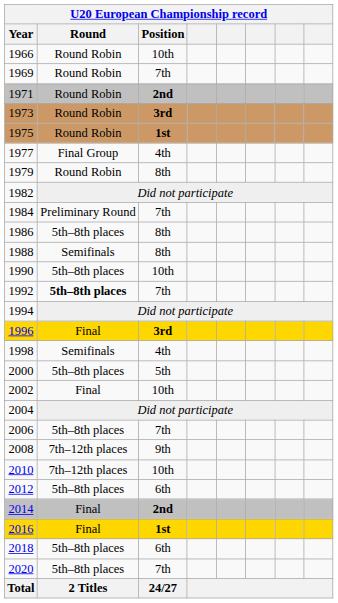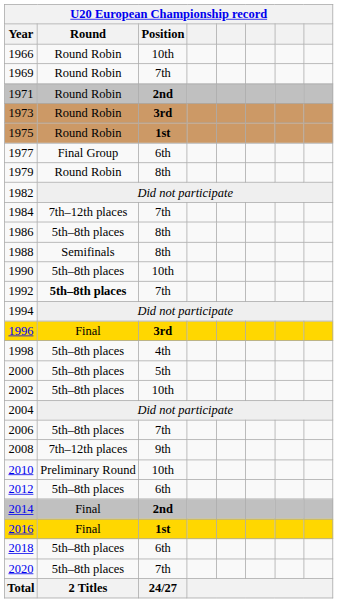 <table class="wikitable" style="text-align: center;">
 <tr>
 <th colspan=8><a href='#'>U20 European Championship record</a></th>
 </tr>
 <tr>
 <th>Year</th>
 <th>Round</th>
 <th>Position</th>
 <th width=30></th>
 <th width=30></th>
 <th width=30></th>
 <th width=30></th>
 <th width=30></th>
 </tr>
 <tr>
 <td> 1966</td>
 <td>Round Robin</td>
 <td>10th</td>
 <td></td>
 <td></td>
 <td></td>
 <td></td>
 <td></td>
 </tr>
 <tr>
 <td> 1969</td>
 <td>Round Robin</td>
 <td>7th</td>
 <td></td>
 <td></td>
 <td></td>
 <td></td>
 <td></td>
 </tr>
 <tr bgcolor=silver>
 <td> 1971</td>
 <td>Round Robin</td>
 <td><strong>2nd</strong></td>
 <td></td>
 <td></td>
 <td></td>
 <td></td>
 <td></td>
 </tr>
 <tr bgcolor=#CC9966>
 <td> 1973</td>
 <td>Round Robin</td>
 <td><strong>3rd</strong></td>
 <td></td>
 <td></td>
 <td></td>
 <td></td>
 <td></td>
 </tr>
 <tr bgcolor=#CC9966>
 <td> 1975</td>
 <td>Round Robin</td>
 <td><strong>1st</strong></td>
 <td></td>
 <td></td>
 <td></td>
 <td></td>
 <td></td>
 </tr>
 <tr>
 <td> 1977</td>
 <td>Final Group</td>
-<td>4th</td>
+<td>6th</td>
 <td></td>
 <td></td>
 <td></td>
 <td></td>
 <td></td>
 </tr>
 <tr>
 <td> 1979</td>
 <td>Round Robin</td>
 <td>8th</td>
 <td></td>
 <td></td>
 <td></td>
 <td></td>
 <td></td>
 </tr>
 <tr>
 <td> 1982</td>
 <td colspan=7 bgcolor=#EFEFEF><em>Did not participate</em></td>
 </tr>
 <tr>
 <td> 1984</td>
-<td>Preliminary Round</td>
+<td>7th–12th places</td>
 <td>7th</td>
 <td></td>
 <td></td>
 <td></td>
 <td></td>
 <td></td>
 </tr>
 <tr>
 <td> 1986</td>
 <td>5th–8th places</td>
 <td>8th</td>
 <td></td>
 <td></td>
 <td></td>
 <td></td>
 <td></td>
 </tr>
 <tr>
 <td> 1988</td>
 <td>Semifinals</td>
 <td>8th</td>
 <td></td>
 <td></td>
 <td></td>
 <td></td>
 <td></td>
 </tr>
 <tr>
 <td> 1990</td>
 <td>5th–8th places</td>
 <td>10th</td>
 <td></td>
 <td></td>
 <td></td>
 <td></td>
 <td></td>
 </tr>
 <tr>
 <td> 1992</td>
 <td><strong>5th–8th places</strong></td>
 <td>7th</td>
 <td></td>
 <td></td>
 <td></td>
 <td></td>
 <td></td>
 </tr>
 <tr>
 <td> 1994</td>
 <td colspan=7 bgcolor=#EFEFEF><em>Did not participate</em></td>
 </tr>
 <tr bgcolor=gold>
 <td> <a href='#'>1996</a></td>
 <td>Final</td>
 <td><strong>3rd</strong></td>
 <td></td>
 <td></td>
 <td></td>
 <td></td>
 <td></td>
 </tr>
 <tr>
 <td> 1998</td>
-<td>Semifinals</td>
+<td>5th–8th places</td>
 <td>4th</td>
 <td></td>
 <td></td>
 <td></td>
 <td></td>
 <td></td>
 </tr>
 <tr>
 <td> 2000</td>
 <td>5th–8th places</td>
 <td>5th</td>
 <td></td>
 <td></td>
 <td></td>
 <td></td>
 <td></td>
 </tr>
 <tr>
 <td> 2002</td>
-<td>Final</td>
+<td>5th–8th places</td>
 <td>10th</td>
 <td></td>
 <td></td>
 <td></td>
 <td></td>
 <td></td>
 </tr>
 <tr>
 <td> 2004</td>
 <td colspan=7 bgcolor=#EFEFEF><em>Did not participate</em></td>
 </tr>
 <tr>
 <td> 2006</td>
 <td>5th–8th places</td>
 <td>7th</td>
 <td></td>
 <td></td>
 <td></td>
 <td></td>
 <td></td>
 </tr>
 <tr>
 <td> 2008</td>
 <td>7th–12th places</td>
 <td>9th</td>
 <td></td>
 <td></td>
 <td></td>
 <td></td>
 <td></td>
 </tr>
 <tr>
 <td> <a href='#'>2010</a></td>
-<td>7th–12th places</td>
+<td>Preliminary Round</td>
 <td>10th</td>
 <td></td>
 <td></td>
 <td></td>
 <td></td>
 <td></td>
 </tr>
 <tr>
 <td> <a href='#'>2012</a></td>
 <td>5th–8th places</td>
 <td>6th</td>
 <td></td>
 <td></td>
 <td></td>
 <td></td>
 <td></td>
 </tr>
 <tr bgcolor=silver>
 <td> <a href='#'>2014</a></td>
 <td>Final</td>
 <td><strong>2nd</strong></td>
 <td></td>
 <td></td>
 <td></td>
 <td></td>
 <td></td>
 </tr>
 <tr bgcolor=gold>
 <td> <a href='#'>2016</a></td>
 <td>Final</td>
 <td><strong>1st</strong></td>
 <td></td>
 <td></td>
 <td></td>
 <td></td>
 <td></td>
 </tr>
 <tr>
 <td> <a href='#'>2018</a></td>
 <td>5th–8th places</td>
 <td>6th</td>
 <td></td>
 <td></td>
 <td></td>
 <td></td>
 <td></td>
 </tr>
 <tr>
 <td> <a href='#'>2020</a></td>
 <td>5th–8th places</td>
 <td>7th</td>
 <td></td>
 <td></td>
 <td></td>
 <td></td>
 <td></td>
 </tr>
 <tr>
 <th>Total</th>
 <th>2 Titles</th>
 <th>24/27</th>
 <th colspan=5></th>
 </tr>
 </table>
